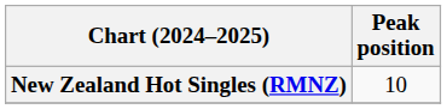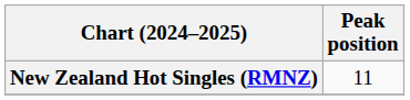 <table class="wikitable sortable plainrowheaders" style="text-align:center">
 <tr>
 <th scope="col">Chart (2024–2025)</th>
 <th scope="col">Peak<br>position</th>
 </tr>
 <tr>
 <th scope="row">New Zealand Hot Singles (<a href='#'>RMNZ</a>)</th>
-<td>10</td>
+<td>11</td>
 </tr>
 <tr>
 </tr>
 <tr>
 </tr>
 <tr>
 </tr>
 <tr>
 </tr>
 </table>
